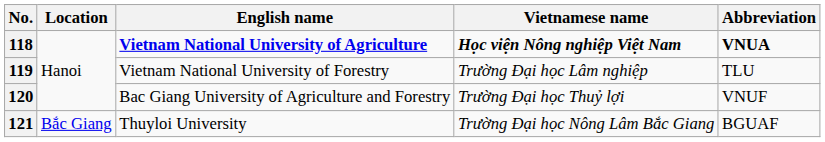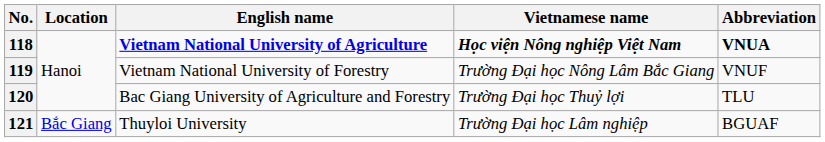 <table class="wikitable">
 <tr>
 <th>No.</th>
 <th>Location</th>
 <th>English name</th>
 <th>Vietnamese name</th>
 <th>Abbreviation</th>
 </tr>
 <tr>
 <th align="center">118</th>
 <td rowspan="3">Hanoi</td>
 <td><strong><a href='#'>Vietnam National University of Agriculture</a></strong></td>
 <td><strong><em>Học viện Nông nghiệp Việt Nam</em></strong></td>
 <td><strong>VNUA</strong></td>
 </tr>
 <tr>
 <th align="center">119</th>
 <td>Vietnam National University of Forestry</td>
-<td><em>Trường Đại học Lâm nghiệp</em></td>
-<td>TLU</td>
+<td><em>Trường Đại học Nông Lâm Bắc Giang</em></td>
+<td>VNUF</td>
 </tr>
 <tr>
 <th align="center">120</th>
 <td>Bac Giang University of Agriculture and Forestry</td>
 <td><em>Trường Đại học Thuỷ lợi</em></td>
-<td>VNUF</td>
+<td>TLU</td>
 </tr>
 <tr>
 <th align="center">121</th>
 <td><a href='#'>Bắc Giang</a></td>
 <td>Thuyloi University</td>
-<td><em>Trường Đại học Nông Lâm Bắc Giang</em></td>
+<td><em>Trường Đại học Lâm nghiệp</em></td>
 <td>BGUAF</td>
 </tr>
 </table>
